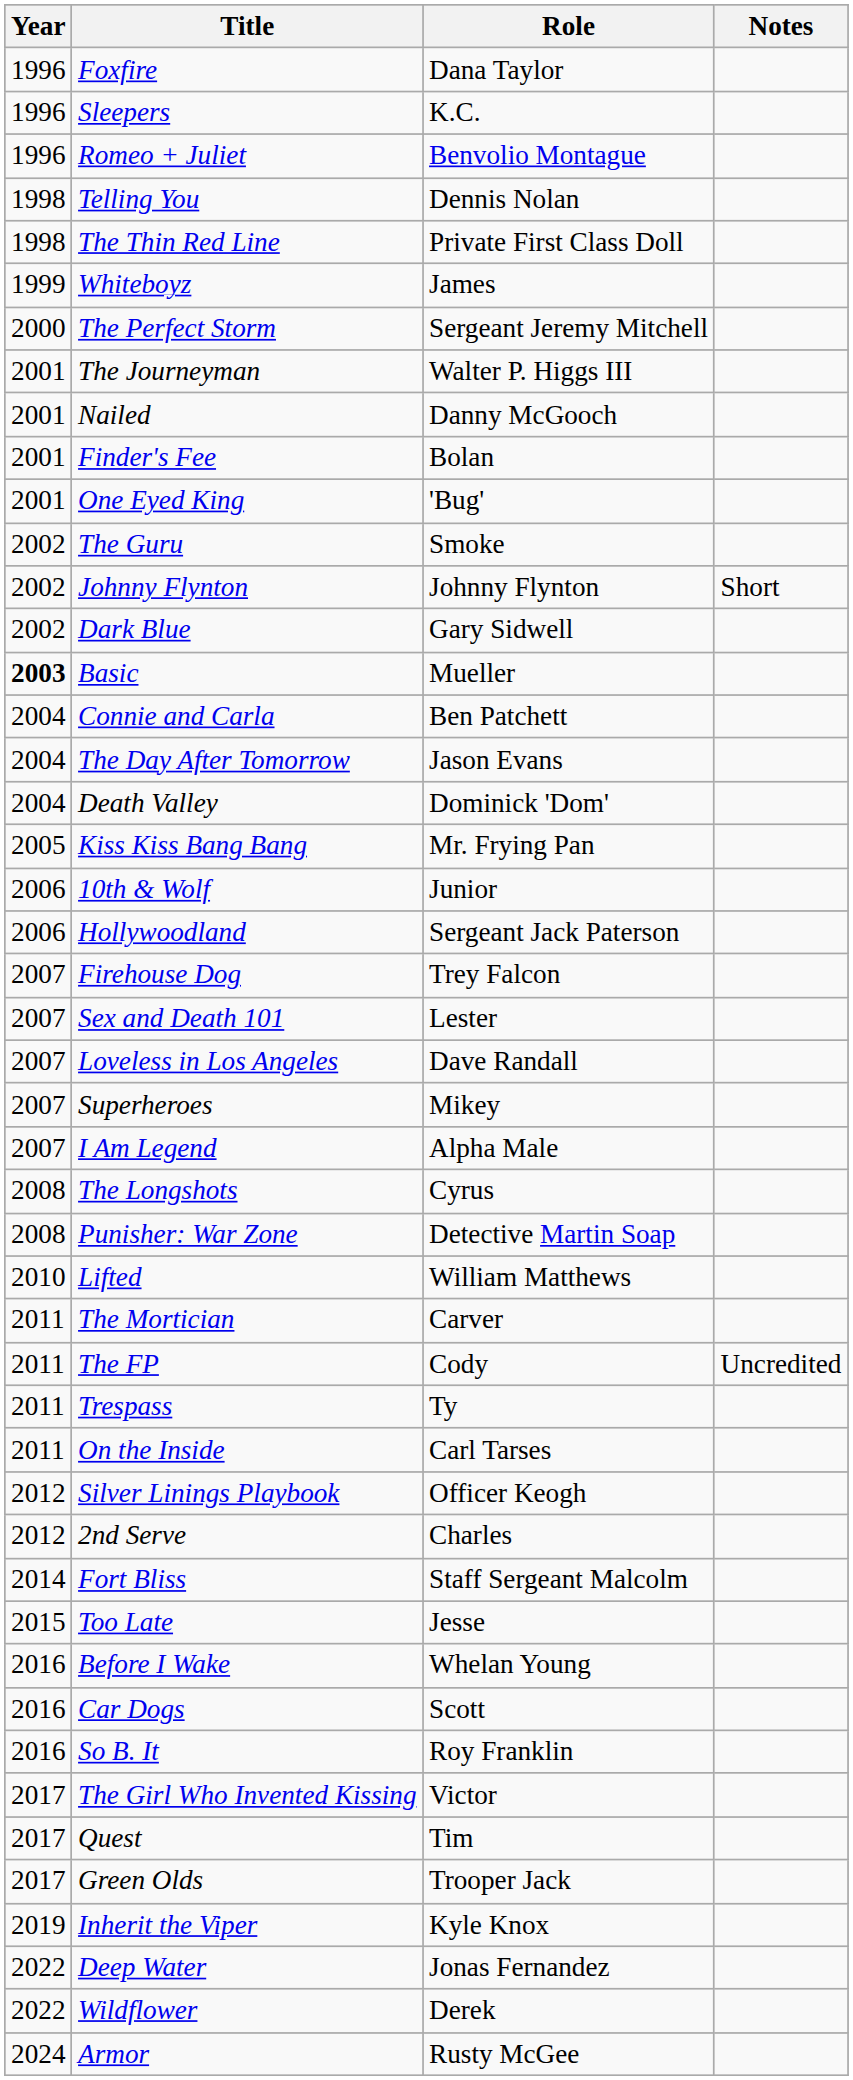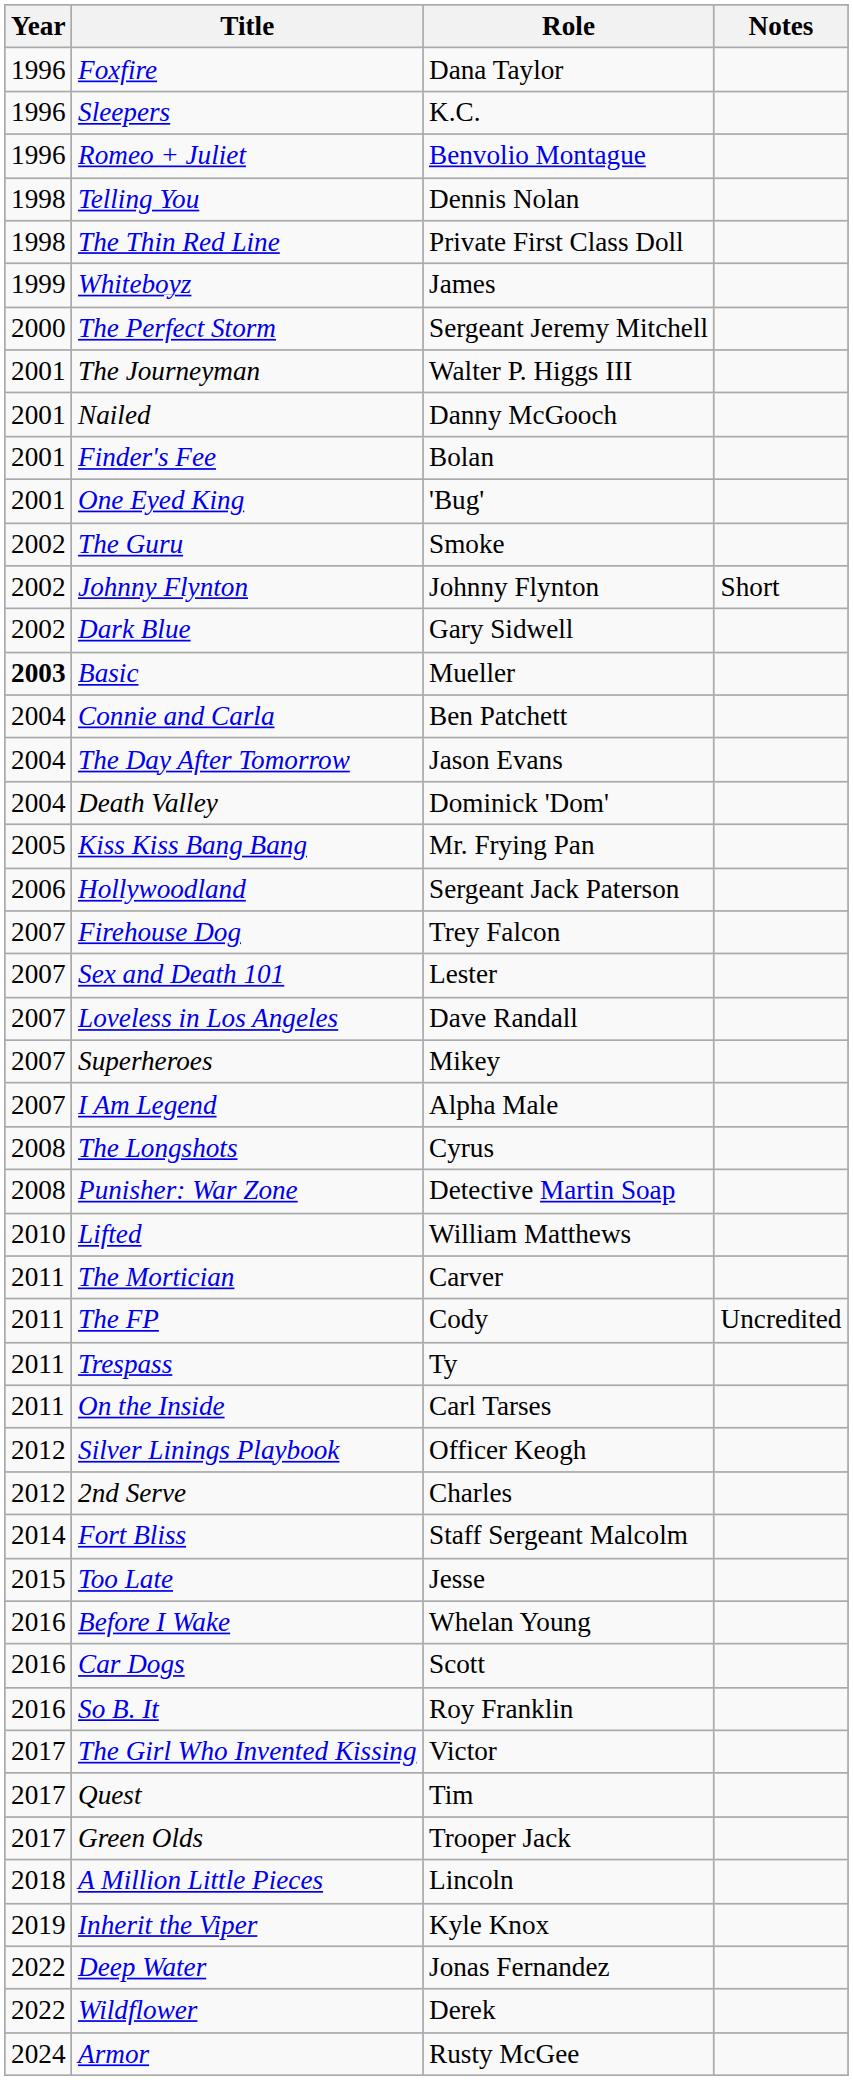 <table class="wikitable sortable">
 <tr>
 <th>Year</th>
 <th>Title</th>
 <th>Role</th>
 <th class=unsortable>Notes</th>
 </tr>
 <tr>
 <td>1996</td>
 <td><em><a href='#'>Foxfire</a></em></td>
 <td>Dana Taylor</td>
 <td></td>
 </tr>
 <tr>
 <td>1996</td>
 <td><em><a href='#'>Sleepers</a></em></td>
 <td>K.C.</td>
 <td></td>
 </tr>
 <tr>
 <td>1996</td>
 <td><em><a href='#'>Romeo + Juliet</a></em></td>
 <td><a href='#'>Benvolio Montague</a></td>
 <td></td>
 </tr>
 <tr>
 <td>1998</td>
 <td><em><a href='#'>Telling You</a></em></td>
 <td>Dennis Nolan</td>
 <td></td>
 </tr>
 <tr>
 <td>1998</td>
 <td><em><a href='#'>The Thin Red Line</a></em></td>
 <td>Private First Class Doll</td>
 <td></td>
 </tr>
 <tr>
 <td>1999</td>
 <td><em><a href='#'>Whiteboyz</a></em></td>
 <td>James</td>
 <td></td>
 </tr>
 <tr>
 <td>2000</td>
 <td><em><a href='#'>The Perfect Storm</a></em></td>
 <td>Sergeant Jeremy Mitchell</td>
 <td></td>
 </tr>
 <tr>
 <td>2001</td>
 <td><em>The Journeyman</em></td>
 <td>Walter P. Higgs III</td>
 <td></td>
 </tr>
 <tr>
 <td>2001</td>
 <td><em>Nailed</em></td>
 <td>Danny McGooch</td>
 <td></td>
 </tr>
 <tr>
 <td>2001</td>
 <td><em><a href='#'>Finder's Fee</a></em></td>
 <td>Bolan</td>
 <td></td>
 </tr>
 <tr>
 <td>2001</td>
 <td><em><a href='#'>One Eyed King</a></em></td>
 <td>'Bug'</td>
 <td></td>
 </tr>
 <tr>
 <td>2002</td>
 <td><em><a href='#'>The Guru</a></em></td>
 <td>Smoke</td>
 <td></td>
 </tr>
 <tr>
 <td>2002</td>
 <td><em><a href='#'>Johnny Flynton</a></em></td>
 <td>Johnny Flynton</td>
 <td>Short</td>
 </tr>
 <tr>
 <td>2002</td>
 <td><em><a href='#'>Dark Blue</a></em></td>
 <td>Gary Sidwell</td>
 <td></td>
 </tr>
 <tr>
 <td><strong>2003</strong></td>
 <td><em><a href='#'>Basic</a></em></td>
 <td>Mueller</td>
 <td></td>
 </tr>
 <tr>
 <td>2004</td>
 <td><em><a href='#'>Connie and Carla</a></em></td>
 <td>Ben Patchett</td>
 <td></td>
 </tr>
 <tr>
 <td>2004</td>
 <td><em><a href='#'>The Day After Tomorrow</a></em></td>
 <td>Jason Evans</td>
 <td></td>
 </tr>
 <tr>
 <td>2004</td>
 <td><em>Death Valley</em></td>
 <td>Dominick 'Dom'</td>
 <td></td>
 </tr>
 <tr>
 <td>2005</td>
 <td><em><a href='#'>Kiss Kiss Bang Bang</a></em></td>
 <td>Mr. Frying Pan</td>
-<td></td>
-</tr>
-<tr>
-<td>2006</td>
-<td><em><a href='#'>10th & Wolf</a></em></td>
-<td>Junior</td>
 <td></td>
 </tr>
 <tr>
 <td>2006</td>
 <td><em><a href='#'>Hollywoodland</a></em></td>
 <td>Sergeant Jack Paterson</td>
 <td></td>
 </tr>
 <tr>
 <td>2007</td>
 <td><em><a href='#'>Firehouse Dog</a></em></td>
 <td>Trey Falcon</td>
 <td></td>
 </tr>
 <tr>
 <td>2007</td>
 <td><em><a href='#'>Sex and Death 101</a></em></td>
 <td>Lester</td>
 <td></td>
 </tr>
 <tr>
 <td>2007</td>
 <td><em><a href='#'>Loveless in Los Angeles</a></em></td>
 <td>Dave Randall</td>
 <td></td>
 </tr>
 <tr>
 <td>2007</td>
 <td><em>Superheroes</em></td>
 <td>Mikey</td>
 <td></td>
 </tr>
 <tr>
 <td>2007</td>
 <td><em><a href='#'>I Am Legend</a></em></td>
 <td>Alpha Male</td>
 <td></td>
 </tr>
 <tr>
 <td>2008</td>
 <td><em><a href='#'>The Longshots</a></em></td>
 <td>Cyrus</td>
 <td></td>
 </tr>
 <tr>
 <td>2008</td>
 <td><em><a href='#'>Punisher: War Zone</a></em></td>
 <td>Detective <a href='#'>Martin Soap</a></td>
 <td></td>
 </tr>
 <tr>
 <td>2010</td>
 <td><em><a href='#'>Lifted</a></em></td>
 <td>William Matthews</td>
 <td></td>
 </tr>
 <tr>
 <td>2011</td>
 <td><em><a href='#'>The Mortician</a></em></td>
 <td>Carver</td>
 <td></td>
 </tr>
 <tr>
 <td>2011</td>
 <td><em><a href='#'>The FP</a></em></td>
 <td>Cody</td>
 <td>Uncredited</td>
 </tr>
 <tr>
 <td>2011</td>
 <td><em><a href='#'>Trespass</a></em></td>
 <td>Ty</td>
 <td></td>
 </tr>
 <tr>
 <td>2011</td>
 <td><em><a href='#'>On the Inside</a></em></td>
 <td>Carl Tarses</td>
 <td></td>
 </tr>
 <tr>
 <td>2012</td>
 <td><em><a href='#'>Silver Linings Playbook</a></em></td>
 <td>Officer Keogh</td>
 <td></td>
 </tr>
 <tr>
 <td>2012</td>
 <td><em>2nd Serve</em></td>
 <td>Charles</td>
 <td></td>
 </tr>
 <tr>
 <td>2014</td>
 <td><em><a href='#'>Fort Bliss</a></em></td>
 <td>Staff Sergeant Malcolm</td>
 <td></td>
 </tr>
 <tr>
 <td>2015</td>
 <td><em><a href='#'>Too Late</a></em></td>
 <td>Jesse</td>
 <td></td>
 </tr>
 <tr>
 <td>2016</td>
 <td><em><a href='#'>Before I Wake</a></em></td>
 <td>Whelan Young</td>
 <td></td>
 </tr>
 <tr>
 <td>2016</td>
 <td><em><a href='#'>Car Dogs</a></em></td>
 <td>Scott</td>
 <td></td>
 </tr>
 <tr>
 <td>2016</td>
 <td><em><a href='#'>So B. It</a></em></td>
 <td>Roy Franklin</td>
 <td></td>
 </tr>
 <tr>
 <td>2017</td>
 <td><em><a href='#'>The Girl Who Invented Kissing</a></em></td>
 <td>Victor</td>
 <td></td>
 </tr>
 <tr>
 <td>2017</td>
 <td><em>Quest</em></td>
 <td>Tim</td>
 <td></td>
 </tr>
 <tr>
 <td>2017</td>
 <td><em>Green Olds</em></td>
 <td>Trooper Jack</td>
 <td></td>
 </tr>
 <tr>
+<td>2018</td>
+<td><em><a href='#'>A Million Little Pieces</a></em></td>
+<td>Lincoln</td>
+<td></td>
+</tr>
+<tr>
 <td>2019</td>
 <td><em><a href='#'>Inherit the Viper</a></em></td>
 <td>Kyle Knox</td>
 <td></td>
 </tr>
 <tr>
 <td>2022</td>
 <td><em><a href='#'>Deep Water</a></em></td>
 <td>Jonas Fernandez</td>
 <td></td>
 </tr>
 <tr>
 <td>2022</td>
 <td><em><a href='#'>Wildflower</a></em></td>
 <td>Derek</td>
 <td></td>
 </tr>
 <tr>
 <td>2024</td>
 <td><em><a href='#'>Armor</a></em></td>
 <td>Rusty McGee</td>
 <td></td>
 </tr>
 <tr>
 </tr>
 </table>
